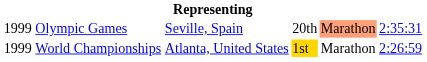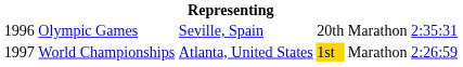 <table>
 <tr>
 <th colspan="6">Representing </th>
 </tr>
 <tr>
-<td>1999</td>
+<td>1996</td>
 <td><a href='#'>Olympic Games</a></td>
 <td><a href='#'>Seville, Spain</a></td>
 <td>20th</td>
-<td style="background: lightsalmon;">Marathon</td>
+<td>Marathon</td>
 <td><a href='#'>2:35:31</a></td>
 </tr>
 <tr>
-<td>1999</td>
+<td>1997</td>
 <td><a href='#'>World Championships</a></td>
 <td><a href='#'>Atlanta, United States</a></td>
 <td bgcolor="gold">1st</td>
 <td>Marathon</td>
 <td><a href='#'>2:26:59</a></td>
 </tr>
 </table>
